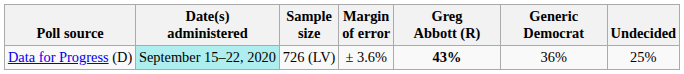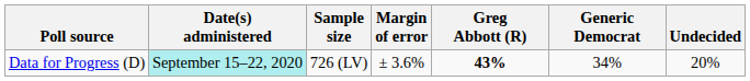 <table class="wikitable" style="font-size:90%;text-align:center;">
 <tr valign=bottom>
 <th>Poll source</th>
 <th>Date(s)<br>administered</th>
 <th>Sample<br>size</th>
 <th>Margin<br>of error</th>
 <th style="width:100px;">Greg<br>Abbott (R)</th>
 <th style="width:100px;">Generic<br>Democrat</th>
 <th>Undecided</th>
 </tr>
 <tr>
 <td style="text-align:left;"><a href='#'>Data for Progress</a> (D)</td>
 <td style="background: paleturquoise;">September 15–22, 2020</td>
 <td>726 (LV)</td>
 <td>± 3.6%</td>
 <td><strong>43%</strong></td>
-<td>36%</td>
-<td>25%</td>
+<td>34%</td>
+<td>20%</td>
 </tr>
 </table>
